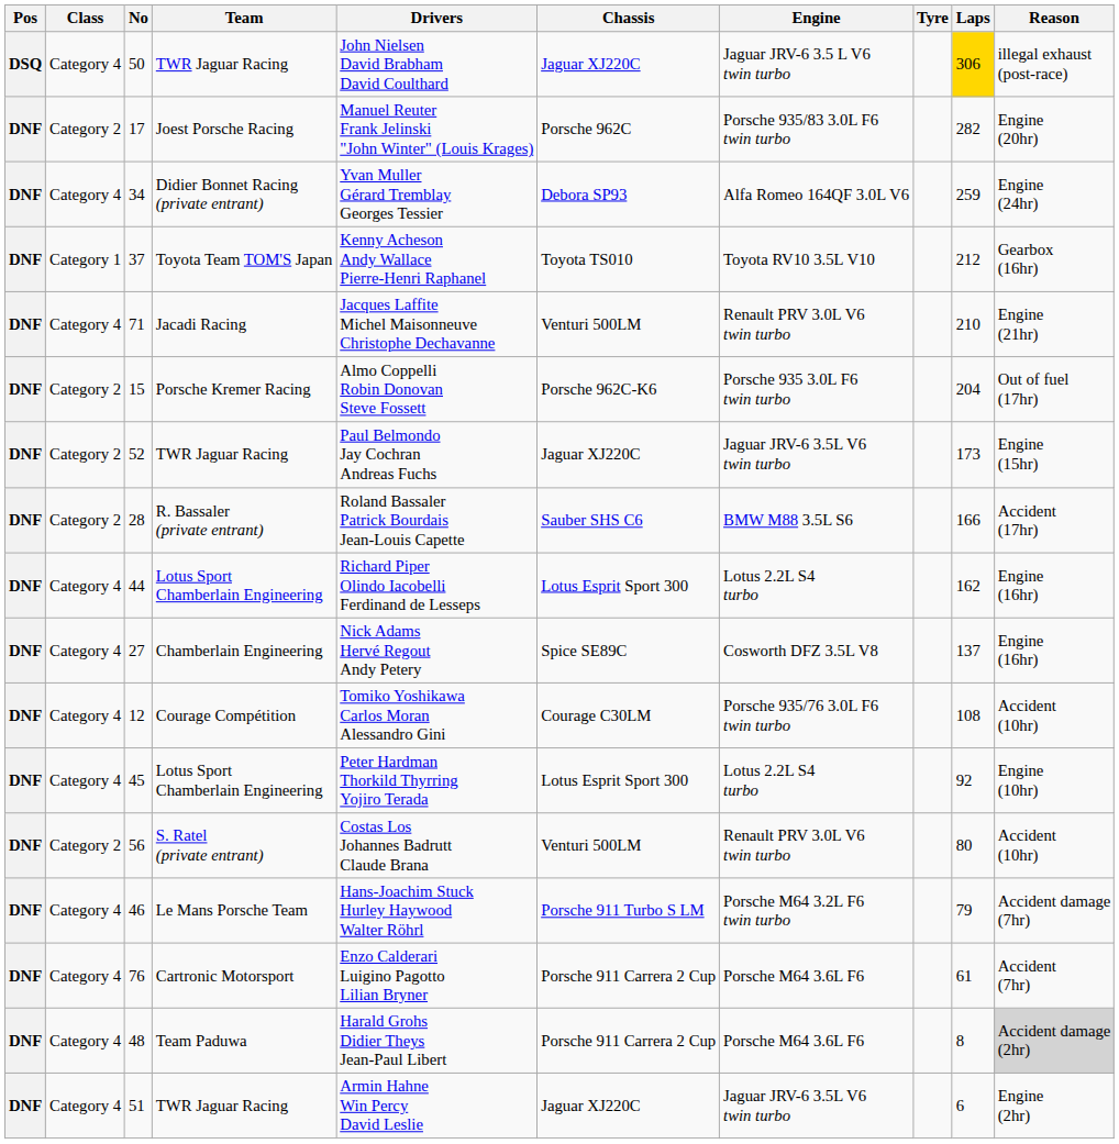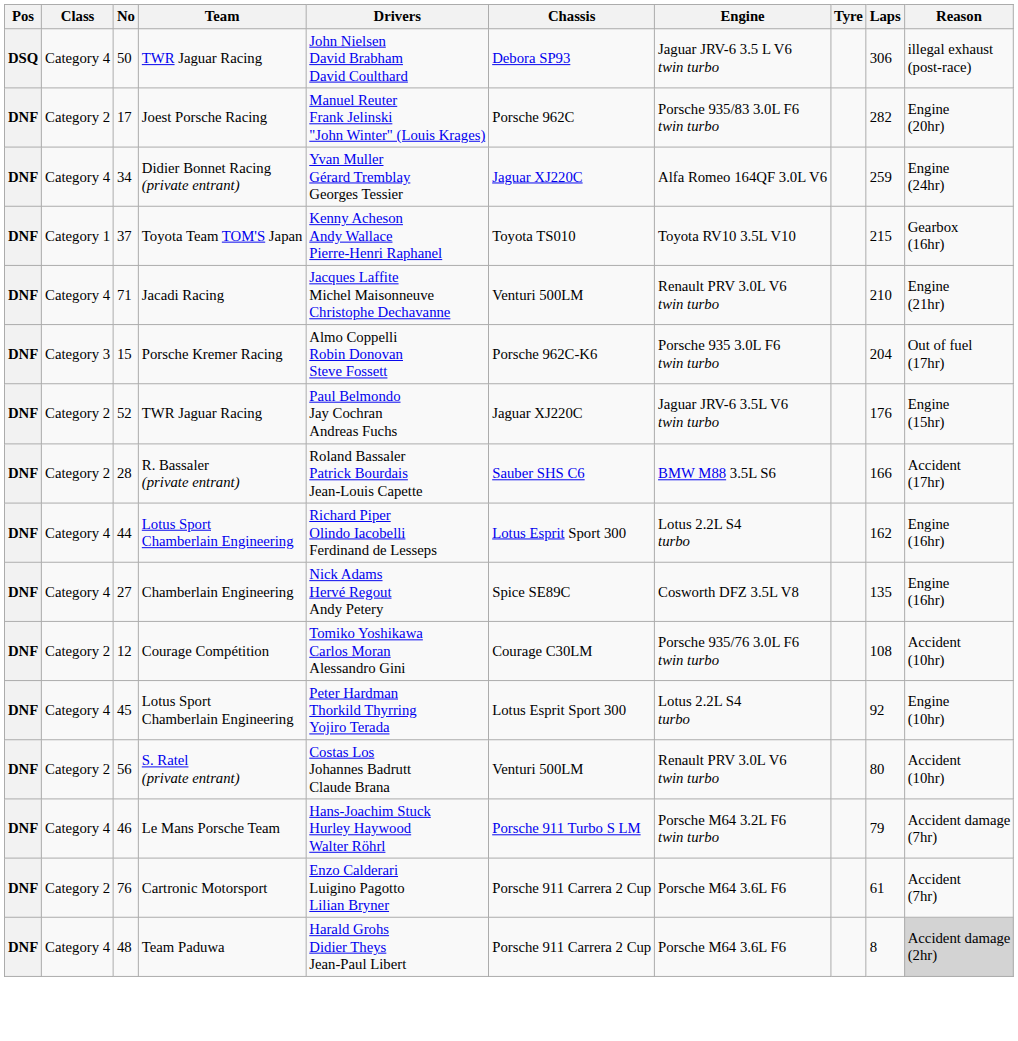 <table class="wikitable" style="font-size: 95%;">
 <tr>
 <th>Pos</th>
 <th>Class</th>
 <th>No</th>
 <th>Team</th>
 <th>Drivers</th>
 <th>Chassis</th>
 <th>Engine</th>
 <th>Tyre</th>
 <th>Laps</th>
 <th>Reason</th>
 </tr>
 <tr>
 <th>DSQ</th>
 <td>Category 4</td>
 <td>50</td>
 <td> <a href='#'>TWR</a> Jaguar Racing</td>
 <td> <a href='#'>John Nielsen</a><br> <a href='#'>David Brabham</a><br> <a href='#'>David Coulthard</a></td>
-<td><a href='#'>Jaguar XJ220C</a></td>
+<td><a href='#'>Debora SP93</a></td>
 <td>Jaguar JRV-6 3.5 L V6<br><em>twin turbo</em></td>
 <td></td>
-<td style="background: gold;">306</td>
+<td>306</td>
 <td>illegal exhaust<br>(post-race)</td>
 </tr>
 <tr>
 <th>DNF</th>
 <td>Category 2</td>
 <td>17</td>
 <td> Joest Porsche Racing</td>
 <td> <a href='#'>Manuel Reuter</a><br> <a href='#'>Frank Jelinski</a><br> <a href='#'>"John Winter" (Louis Krages)</a></td>
 <td>Porsche 962C</td>
 <td>Porsche 935/83 3.0L F6<br><em>twin turbo</em></td>
 <td></td>
 <td>282</td>
 <td>Engine<br>(20hr)</td>
 </tr>
 <tr>
 <th>DNF</th>
 <td>Category 4</td>
 <td>34</td>
 <td> Didier Bonnet Racing<br><em>(private entrant)</em></td>
 <td> <a href='#'>Yvan Muller</a><br> <a href='#'>Gérard Tremblay</a><br> Georges Tessier</td>
-<td><a href='#'>Debora SP93</a></td>
+<td><a href='#'>Jaguar XJ220C</a></td>
 <td>Alfa Romeo 164QF 3.0L V6</td>
 <td></td>
 <td>259</td>
 <td>Engine<br>(24hr)</td>
 </tr>
 <tr>
 <th>DNF</th>
 <td>Category 1</td>
 <td>37</td>
 <td> Toyota Team <a href='#'>TOM'S</a> Japan</td>
 <td> <a href='#'>Kenny Acheson</a><br> <a href='#'>Andy Wallace</a><br> <a href='#'>Pierre-Henri Raphanel</a></td>
 <td>Toyota TS010</td>
 <td>Toyota RV10 3.5L V10</td>
 <td></td>
-<td>212</td>
+<td>215</td>
 <td>Gearbox<br>(16hr)</td>
 </tr>
 <tr>
 <th>DNF</th>
 <td>Category 4</td>
 <td>71</td>
 <td> Jacadi Racing</td>
 <td> <a href='#'>Jacques Laffite</a><br> Michel Maisonneuve<br> <a href='#'>Christophe Dechavanne</a></td>
 <td>Venturi 500LM</td>
 <td>Renault PRV 3.0L V6<br><em>twin turbo</em></td>
 <td></td>
 <td>210</td>
 <td>Engine<br>(21hr)</td>
 </tr>
 <tr>
 <th>DNF</th>
-<td>Category 2</td>
+<td>Category 3</td>
 <td>15</td>
 <td> Porsche Kremer Racing</td>
 <td> Almo Coppelli<br> <a href='#'>Robin Donovan</a><br> <a href='#'>Steve Fossett</a></td>
 <td>Porsche 962C-K6</td>
 <td>Porsche 935 3.0L F6<br><em>twin turbo</em></td>
 <td></td>
 <td>204</td>
 <td>Out of fuel<br>(17hr)</td>
 </tr>
 <tr>
 <th>DNF</th>
 <td>Category 2</td>
 <td>52</td>
 <td> TWR Jaguar Racing</td>
 <td> <a href='#'>Paul Belmondo</a><br> Jay Cochran<br> Andreas Fuchs</td>
 <td>Jaguar XJ220C</td>
 <td>Jaguar JRV-6 3.5L V6<br><em>twin turbo</em></td>
 <td></td>
-<td>173</td>
+<td>176</td>
 <td>Engine<br>(15hr)</td>
 </tr>
 <tr>
 <th>DNF</th>
 <td>Category 2</td>
 <td>28</td>
 <td> R. Bassaler<br><em>(private entrant)</em></td>
 <td> Roland Bassaler<br> <a href='#'>Patrick Bourdais</a><br> Jean-Louis Capette</td>
 <td><a href='#'>Sauber SHS C6</a></td>
 <td><a href='#'>BMW M88</a> 3.5L S6</td>
 <td></td>
 <td>166</td>
 <td>Accident<br>(17hr)</td>
 </tr>
 <tr>
 <th>DNF</th>
 <td>Category 4</td>
 <td>44</td>
 <td> <a href='#'>Lotus Sport</a><br> <a href='#'>Chamberlain Engineering</a></td>
 <td> <a href='#'>Richard Piper</a><br> <a href='#'>Olindo Iacobelli</a><br> Ferdinand de Lesseps</td>
 <td><a href='#'>Lotus Esprit</a> Sport 300</td>
 <td>Lotus 2.2L S4 <br><em>turbo</em></td>
 <td></td>
 <td>162</td>
 <td>Engine<br>(16hr)</td>
 </tr>
 <tr>
 <th>DNF</th>
 <td>Category 4</td>
 <td>27</td>
 <td> Chamberlain Engineering</td>
 <td> <a href='#'>Nick Adams</a><br> <a href='#'>Hervé Regout</a><br> Andy Petery</td>
 <td>Spice SE89C</td>
 <td>Cosworth DFZ 3.5L V8</td>
 <td></td>
-<td>137</td>
+<td>135</td>
 <td>Engine<br>(16hr)</td>
 </tr>
 <tr>
 <th>DNF</th>
-<td>Category 4</td>
+<td>Category 2</td>
 <td>12</td>
 <td> Courage Compétition</td>
 <td> <a href='#'>Tomiko Yoshikawa</a><br> <a href='#'>Carlos Moran</a><br> Alessandro Gini</td>
 <td>Courage C30LM</td>
 <td>Porsche 935/76 3.0L F6<br><em>twin turbo</em></td>
 <td></td>
 <td>108</td>
 <td>Accident<br>(10hr)</td>
 </tr>
 <tr>
 <th>DNF</th>
 <td>Category 4</td>
 <td>45</td>
 <td> Lotus Sport<br> Chamberlain Engineering</td>
 <td> <a href='#'>Peter Hardman</a><br> <a href='#'>Thorkild Thyrring</a><br> <a href='#'>Yojiro Terada</a></td>
 <td>Lotus Esprit Sport 300</td>
 <td>Lotus 2.2L S4 <br><em>turbo</em></td>
 <td></td>
 <td>92</td>
 <td>Engine<br>(10hr)</td>
 </tr>
 <tr>
 <th>DNF</th>
 <td>Category 2</td>
 <td>56</td>
 <td> <a href='#'>S. Ratel</a> <br><em>(private entrant)</em></td>
 <td> <a href='#'>Costas Los</a><br> Johannes Badrutt<br> Claude Brana</td>
 <td>Venturi 500LM</td>
 <td>Renault PRV 3.0L V6<br><em>twin turbo</em></td>
 <td></td>
 <td>80</td>
 <td>Accident<br>(10hr)</td>
 </tr>
 <tr>
 <th>DNF</th>
 <td>Category 4</td>
 <td>46</td>
 <td> Le Mans Porsche Team</td>
 <td> <a href='#'>Hans-Joachim Stuck</a><br> <a href='#'>Hurley Haywood</a><br> <a href='#'>Walter Röhrl</a></td>
 <td><a href='#'>Porsche 911 Turbo S LM</a></td>
 <td>Porsche M64 3.2L F6<br><em>twin turbo</em></td>
 <td></td>
 <td>79</td>
 <td>Accident damage<br>(7hr)</td>
 </tr>
 <tr>
 <th>DNF</th>
-<td>Category 4</td>
+<td>Category 2</td>
 <td>76</td>
 <td> Cartronic Motorsport</td>
 <td> <a href='#'>Enzo Calderari</a><br> Luigino Pagotto<br> <a href='#'>Lilian Bryner</a></td>
 <td>Porsche 911 Carrera 2 Cup</td>
 <td>Porsche M64 3.6L F6</td>
 <td></td>
 <td>61</td>
 <td>Accident<br>(7hr)</td>
 </tr>
 <tr>
 <th>DNF</th>
 <td>Category 4</td>
 <td>48</td>
 <td> Team Paduwa</td>
 <td> <a href='#'>Harald Grohs</a><br> <a href='#'>Didier Theys</a><br> Jean-Paul Libert</td>
 <td>Porsche 911 Carrera 2 Cup</td>
 <td>Porsche M64 3.6L F6</td>
 <td></td>
 <td>8</td>
 <td style="background: lightgrey;">Accident damage<br>(2hr)</td>
 </tr>
-<tr>
-<th>DNF</th>
-<td>Category 4</td>
-<td>51</td>
-<td> TWR Jaguar Racing</td>
-<td> <a href='#'>Armin Hahne</a><br> <a href='#'>Win Percy</a><br> <a href='#'>David Leslie</a></td>
-<td>Jaguar XJ220C</td>
-<td>Jaguar JRV-6 3.5L V6<br><em>twin turbo</em></td>
-<td></td>
-<td>6</td>
-<td>Engine<br>(2hr)</td>
-</tr>
 </table>
